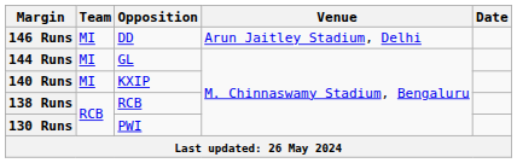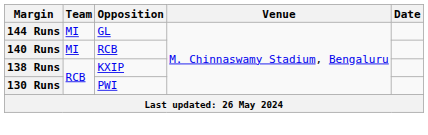 <table class="wikitable">
 <tr>
 <th>Margin</th>
 <th>Team</th>
 <th>Opposition</th>
 <th>Venue</th>
 <th>Date</th>
-</tr>
-<tr>
-<th>146 Runs</th>
-<td><a href='#'>MI</a></td>
-<td><a href='#'>DD</a></td>
-<td><a href='#'>Arun Jaitley Stadium</a>, <a href='#'>Delhi</a></td>
-<td></td>
 </tr>
 <tr>
 <th>144 Runs</th>
 <td><a href='#'>MI</a></td>
 <td><a href='#'>GL</a></td>
 <td rowspan=4><a href='#'>M. Chinnaswamy Stadium</a>, <a href='#'>Bengaluru</a></td>
 <td></td>
 </tr>
 <tr>
 <th>140 Runs</th>
 <td><a href='#'>MI</a></td>
-<td><a href='#'>KXIP</a></td>
+<td><a href='#'>RCB</a></td>
 <td></td>
 </tr>
 <tr>
 <th>138 Runs</th>
 <td rowspan=2><a href='#'>RCB</a></td>
-<td><a href='#'>RCB</a></td>
+<td><a href='#'>KXIP</a></td>
 <td></td>
 </tr>
 <tr>
 <th>130 Runs</th>
 <td><a href='#'>PWI</a></td>
 <td></td>
 </tr>
 <tr class="sortbottom">
 <th colspan="5"><small>Last updated: 26 May 2024</small></th>
 </tr>
 </table>
